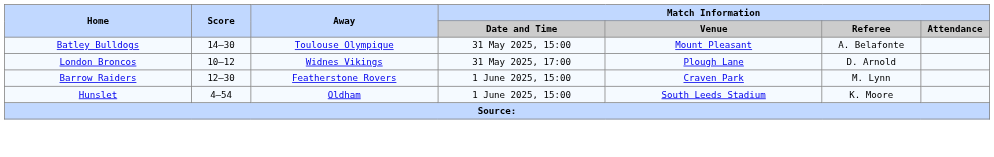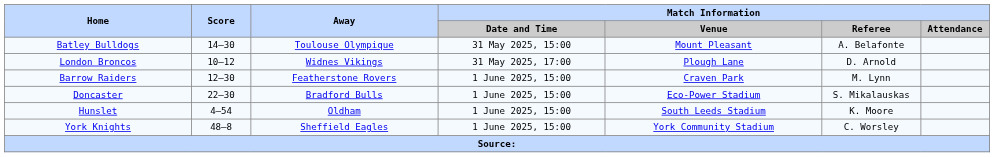 <table border=1 style="border-collapse:collapse; font-size:90%; text-align:center;" cellpadding=3 cellspacing=0 width=100%>
 <tr bgcolor=#C1D8FF>
 <th scope="col" rowspan=2 width=19%>Home</th>
 <th scope="col" rowspan=2 width=6%>Score</th>
 <th scope="col" rowspan=2 width=19%>Away</th>
 <th colspan=4>Match Information</th>
 </tr>
 <tr bgcolor=#CCCCCC>
 <th scope="col" width=17%>Date and Time</th>
 <th scope="col" width=22%>Venue</th>
 <th scope="col" width=10%>Referee</th>
 <th scope="col" width=7%>Attendance</th>
 </tr>
 <tr bgcolor=#F5FAFF>
 <td> <a href='#'>Batley Bulldogs</a></td>
 <td>14–30</td>
 <td> <a href='#'>Toulouse Olympique</a></td>
 <td>31 May 2025, 15:00</td>
 <td><a href='#'>Mount Pleasant</a></td>
 <td>A. Belafonte</td>
 <td></td>
 </tr>
 <tr bgcolor=#F5FAFF>
 <td> <a href='#'>London Broncos</a></td>
 <td>10–12</td>
 <td> <a href='#'>Widnes Vikings</a></td>
 <td>31 May 2025, 17:00</td>
 <td><a href='#'>Plough Lane</a></td>
 <td>D. Arnold</td>
 <td></td>
 </tr>
 <tr bgcolor=#F5FAFF>
 <td> <a href='#'>Barrow Raiders</a></td>
 <td>12–30</td>
 <td> <a href='#'>Featherstone Rovers</a></td>
 <td>1 June 2025, 15:00</td>
 <td><a href='#'>Craven Park</a></td>
 <td>M. Lynn</td>
 <td></td>
 </tr>
 <tr bgcolor=#F5FAFF>
+<td> <a href='#'>Doncaster</a></td>
+<td>22–30</td>
+<td> <a href='#'>Bradford Bulls</a></td>
+<td>1 June 2025, 15:00</td>
+<td><a href='#'>Eco-Power Stadium</a></td>
+<td>S. Mikalauskas</td>
+<td></td>
+</tr>
+<tr bgcolor=#F5FAFF>
 <td> <a href='#'>Hunslet</a></td>
 <td>4–54</td>
 <td> <a href='#'>Oldham</a></td>
 <td>1 June 2025, 15:00</td>
 <td><a href='#'>South Leeds Stadium</a></td>
 <td>K. Moore</td>
 <td></td>
 </tr>
+<tr bgcolor=#F5FAFF>
+<td> <a href='#'>York Knights</a></td>
+<td>48–8</td>
+<td> <a href='#'>Sheffield Eagles</a></td>
+<td>1 June 2025, 15:00</td>
+<td><a href='#'>York Community Stadium</a></td>
+<td>C. Worsley</td>
+<td></td>
+</tr>
 <tr style="background:#c1d8ff;">
 <th colspan=7>Source:</th>
 </tr>
 </table>
